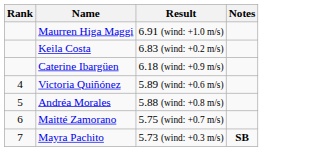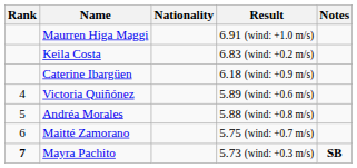 <table class="wikitable sortable" style="text-align:center">
 <tr>
 <th>Rank</th>
 <th>Name</th>
+<th>Nationality</th>
 <th>Result</th>
 <th>Notes</th>
 </tr>
 <tr>
 <td></td>
 <td align=left><a href='#'>Maurren Higa Maggi</a></td>
+<td align=left></td>
 <td>6.91 <small>(wind: +1.0 m/s)</small></td>
 <td></td>
 </tr>
 <tr>
 <td></td>
 <td align=left><a href='#'>Keila Costa</a></td>
+<td align=left></td>
 <td>6.83 <small>(wind: +0.2 m/s)</small></td>
 <td></td>
 </tr>
 <tr>
 <td></td>
 <td align=left><a href='#'>Caterine Ibargüen</a></td>
+<td align=left></td>
 <td>6.18 <small>(wind: +0.9 m/s)</small></td>
 <td></td>
 </tr>
 <tr>
 <td>4</td>
 <td align=left><a href='#'>Victoria Quiñónez</a></td>
+<td align=left></td>
 <td>5.89 <small>(wind: +0.6 m/s)</small></td>
 <td></td>
 </tr>
 <tr>
 <td>5</td>
 <td align=left><a href='#'>Andréa Morales</a></td>
+<td align=left></td>
 <td>5.88 <small>(wind: +0.8 m/s)</small></td>
 <td></td>
 </tr>
 <tr>
 <td>6</td>
 <td align=left><a href='#'>Maitté Zamorano</a></td>
+<td align=left></td>
 <td>5.75 <small>(wind: +0.7 m/s)</small></td>
 <td></td>
 </tr>
 <tr>
-<td>7</td>
+<td><strong>7</strong></td>
 <td align=left><a href='#'>Mayra Pachito</a></td>
+<td align=left></td>
 <td>5.73 <small>(wind: +0.3 m/s)</small></td>
 <td><strong>SB</strong></td>
 </tr>
 </table>
